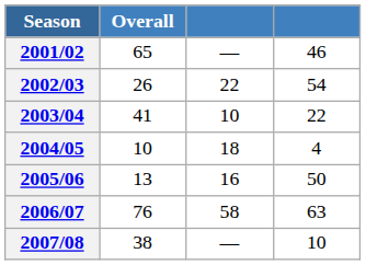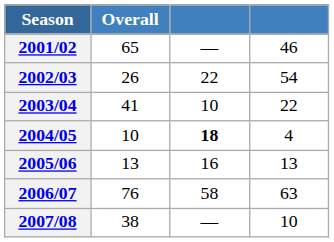 <table class="wikitable" style="font-size:86%; text-align:center; border:grey solid 1px; border-collapse:collapse; background:#ffffff;">
 <tr>
 <th style="background-color:#369; color:white; width:60px;"> Season </th>
 <th style="background-color:#4180be; color:white; width:55px;">Overall</th>
 <th style="background-color:#4180be; color:white; width:55px;"></th>
 <th style="background-color:#4180be; color:white; width:55px;"></th>
 </tr>
 <tr>
 <th scope=row align=center><a href='#'>2001/02</a></th>
 <td align=center>65</td>
 <td align=center>—</td>
 <td align=center>46</td>
 </tr>
 <tr>
 <th scope=row align=center><a href='#'>2002/03</a></th>
 <td align=center>26</td>
 <td align=center>22</td>
 <td align=center>54</td>
 </tr>
 <tr>
 <th scope=row align=center><a href='#'>2003/04</a></th>
 <td align=center>41</td>
 <td align=center>10</td>
 <td align=center>22</td>
 </tr>
 <tr>
 <th scope=row align=center><a href='#'>2004/05</a></th>
 <td align=center>10</td>
-<td align=center>18</td>
+<td align=center><strong>18</strong></td>
 <td align=center>4</td>
 </tr>
 <tr>
 <th scope=row align=center><a href='#'>2005/06</a></th>
 <td align=center>13</td>
 <td align=center>16</td>
-<td align=center>50</td>
+<td align=center>13</td>
 </tr>
 <tr>
 <th scope=row align=center><a href='#'>2006/07</a></th>
 <td align=center>76</td>
 <td align=center>58</td>
 <td align=center>63</td>
 </tr>
 <tr>
 <th scope=row align=center><a href='#'>2007/08</a></th>
 <td align=center>38</td>
 <td align=center>—</td>
 <td align=center>10</td>
 </tr>
 </table>
